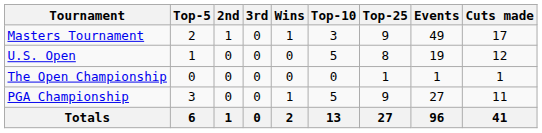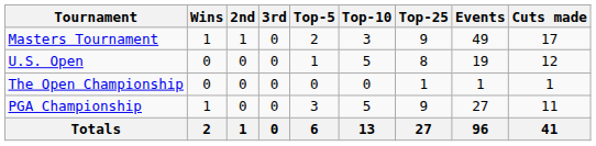 <table class=wikitable style=text-align:center>
 <tr>
 <th>Tournament</th>
-<th>Top-5</th>
+<th>Wins</th>
 <th>2nd</th>
 <th>3rd</th>
-<th>Wins</th>
+<th>Top-5</th>
 <th>Top-10</th>
 <th>Top-25</th>
 <th>Events</th>
 <th>Cuts made</th>
 </tr>
 <tr>
 <td align=left><a href='#'>Masters Tournament</a></td>
-<td>2</td>
+<td>1</td>
 <td>1</td>
 <td>0</td>
-<td>1</td>
+<td>2</td>
 <td>3</td>
 <td>9</td>
 <td>49</td>
 <td>17</td>
 </tr>
 <tr>
 <td align=left><a href='#'>U.S. Open</a></td>
-<td>1</td>
 <td>0</td>
 <td>0</td>
 <td>0</td>
+<td>1</td>
 <td>5</td>
 <td>8</td>
 <td>19</td>
 <td>12</td>
 </tr>
 <tr>
 <td align=left><a href='#'>The Open Championship</a></td>
 <td>0</td>
 <td>0</td>
 <td>0</td>
 <td>0</td>
 <td>0</td>
 <td>1</td>
 <td>1</td>
 <td>1</td>
 </tr>
 <tr>
 <td align=left><a href='#'>PGA Championship</a></td>
-<td>3</td>
+<td>1</td>
 <td>0</td>
 <td>0</td>
-<td>1</td>
+<td>3</td>
 <td>5</td>
 <td>9</td>
 <td>27</td>
 <td>11</td>
 </tr>
 <tr>
 <th>Totals</th>
-<th>6</th>
+<th>2</th>
 <th>1</th>
 <th>0</th>
-<th>2</th>
+<th>6</th>
 <th>13</th>
 <th>27</th>
 <th>96</th>
 <th>41</th>
 </tr>
 </table>
